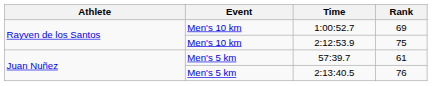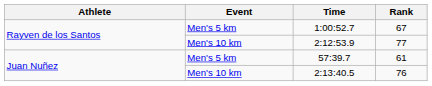 <table class="wikitable" style="text-align:center; font-size:90%; width:50%;">
 <tr>
 <th>Athlete</th>
 <th>Event</th>
 <th>Time</th>
 <th>Rank</th>
 </tr>
 <tr>
 <td align=left rowspan=2><a href='#'>Rayven de los Santos</a></td>
-<td align=left><a href='#'>Men's 10 km</a></td>
+<td align=left><a href='#'>Men's 5 km</a></td>
 <td>1:00:52.7</td>
-<td>69</td>
+<td>67</td>
 </tr>
 <tr>
 <td align=left><a href='#'>Men's 10 km</a></td>
 <td>2:12:53.9</td>
-<td>75</td>
+<td>77</td>
 </tr>
 <tr>
 <td align=left rowspan=2><a href='#'>Juan Nuñez</a></td>
 <td align=left><a href='#'>Men's 5 km</a></td>
 <td>57:39.7</td>
 <td>61</td>
 </tr>
 <tr>
-<td align=left><a href='#'>Men's 5 km</a></td>
+<td align=left><a href='#'>Men's 10 km</a></td>
 <td>2:13:40.5</td>
 <td>76</td>
 </tr>
 </table>
